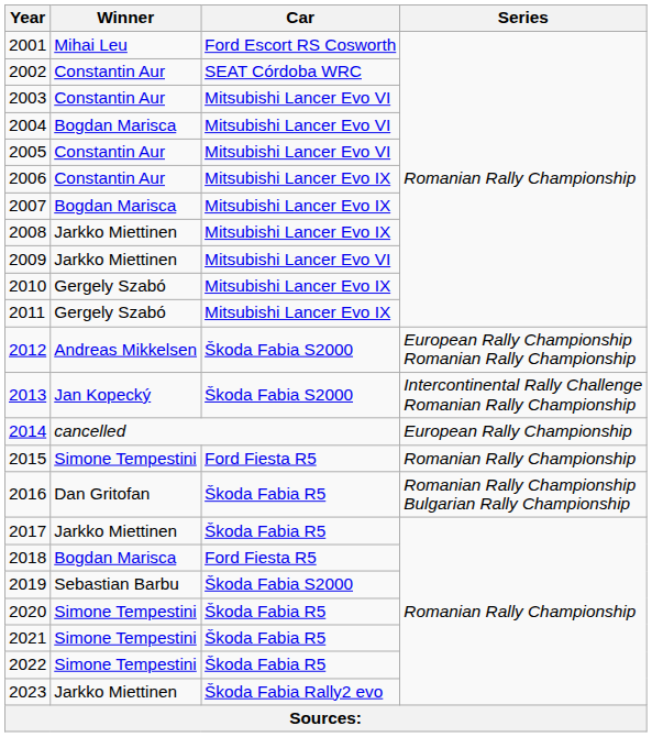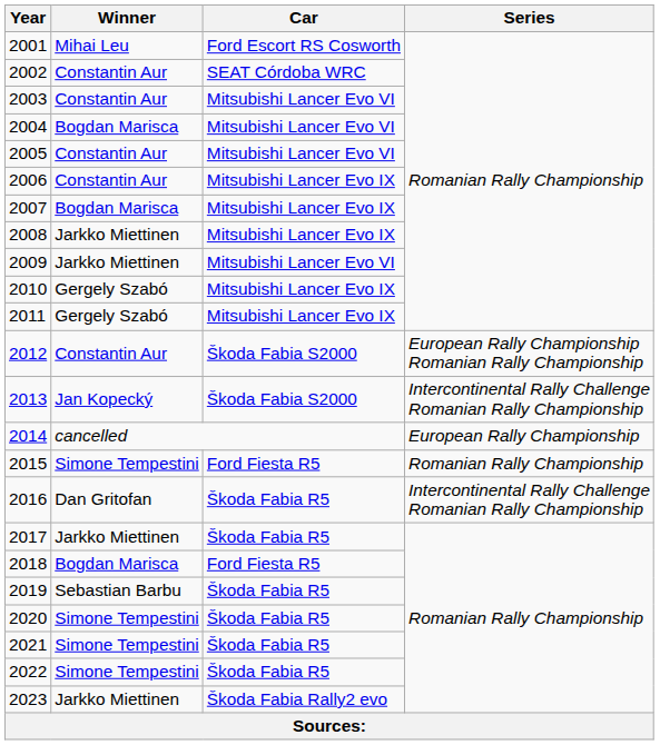 <table class="wikitable">
 <tr>
 <th>Year</th>
 <th>Winner</th>
 <th>Car</th>
 <th>Series</th>
 </tr>
 <tr>
 <td>2001</td>
 <td> <a href='#'>Mihai Leu</a></td>
 <td><a href='#'>Ford Escort RS Cosworth</a></td>
 <td rowspan=11><em>Romanian Rally Championship</em></td>
 </tr>
 <tr>
 <td>2002</td>
 <td> <a href='#'>Constantin Aur</a></td>
 <td><a href='#'>SEAT Córdoba WRC</a></td>
 </tr>
 <tr>
 <td>2003</td>
 <td> <a href='#'>Constantin Aur</a></td>
 <td><a href='#'>Mitsubishi Lancer Evo VI</a></td>
 </tr>
 <tr>
 <td>2004</td>
 <td> <a href='#'>Bogdan Marisca</a></td>
 <td><a href='#'>Mitsubishi Lancer Evo VI</a></td>
 </tr>
 <tr>
 <td>2005</td>
 <td> <a href='#'>Constantin Aur</a></td>
 <td><a href='#'>Mitsubishi Lancer Evo VI</a></td>
 </tr>
 <tr>
 <td>2006</td>
 <td> <a href='#'>Constantin Aur</a></td>
 <td><a href='#'>Mitsubishi Lancer Evo IX</a></td>
 </tr>
 <tr>
 <td>2007</td>
 <td> <a href='#'>Bogdan Marisca</a></td>
 <td><a href='#'>Mitsubishi Lancer Evo IX</a></td>
 </tr>
 <tr>
 <td>2008</td>
 <td> Jarkko Miettinen</td>
 <td><a href='#'>Mitsubishi Lancer Evo IX</a></td>
 </tr>
 <tr>
 <td>2009</td>
 <td> Jarkko Miettinen</td>
 <td><a href='#'>Mitsubishi Lancer Evo VI</a></td>
 </tr>
 <tr>
 <td>2010</td>
 <td> Gergely Szabó</td>
 <td><a href='#'>Mitsubishi Lancer Evo IX</a></td>
 </tr>
 <tr>
 <td>2011</td>
 <td> Gergely Szabó</td>
 <td><a href='#'>Mitsubishi Lancer Evo IX</a></td>
 </tr>
 <tr>
 <td><a href='#'>2012</a></td>
-<td> <a href='#'>Andreas Mikkelsen</a></td>
+<td> <a href='#'>Constantin Aur</a></td>
 <td><a href='#'>Škoda Fabia S2000</a></td>
 <td><em>European Rally Championship</em><br><em>Romanian Rally Championship</em></td>
 </tr>
 <tr>
 <td><a href='#'>2013</a></td>
 <td> <a href='#'>Jan Kopecký</a></td>
 <td><a href='#'>Škoda Fabia S2000</a></td>
 <td><em>Intercontinental Rally Challenge</em><br><em>Romanian Rally Championship</em></td>
 </tr>
 <tr>
 <td><a href='#'>2014</a></td>
 <td colspan=2><em>cancelled</em></td>
 <td><em>European Rally Championship</em></td>
 </tr>
 <tr>
 <td>2015</td>
 <td> <a href='#'>Simone Tempestini</a></td>
 <td><a href='#'>Ford Fiesta R5</a></td>
 <td><em>Romanian Rally Championship</em></td>
 </tr>
 <tr>
 <td>2016</td>
 <td> Dan Gritofan</td>
 <td><a href='#'>Škoda Fabia R5</a></td>
-<td><em>Romanian Rally Championship</em><br><em>Bulgarian Rally Championship</em></td>
+<td><em>Intercontinental Rally Challenge</em><br><em>Romanian Rally Championship</em></td>
 </tr>
 <tr>
 <td>2017</td>
 <td> Jarkko Miettinen</td>
 <td><a href='#'>Škoda Fabia R5</a></td>
 <td rowspan="7"><em>Romanian Rally Championship</em></td>
 </tr>
 <tr>
 <td>2018</td>
 <td> <a href='#'>Bogdan Marisca</a></td>
 <td><a href='#'>Ford Fiesta R5</a></td>
 </tr>
 <tr>
 <td>2019</td>
 <td> Sebastian Barbu</td>
-<td><a href='#'>Škoda Fabia S2000</a></td>
+<td><a href='#'>Škoda Fabia R5</a></td>
 </tr>
 <tr>
 <td>2020</td>
 <td> <a href='#'>Simone Tempestini</a></td>
 <td><a href='#'>Škoda Fabia R5</a></td>
 </tr>
 <tr>
 <td>2021</td>
 <td> <a href='#'>Simone Tempestini</a></td>
 <td><a href='#'>Škoda Fabia R5</a></td>
 </tr>
 <tr>
 <td>2022</td>
 <td> <a href='#'>Simone Tempestini</a></td>
 <td><a href='#'>Škoda Fabia R5</a></td>
 </tr>
 <tr>
 <td>2023</td>
 <td> Jarkko Miettinen</td>
 <td><a href='#'>Škoda Fabia Rally2 evo</a></td>
 </tr>
 <tr>
 <th colspan=4>Sources:</th>
 </tr>
 </table>
